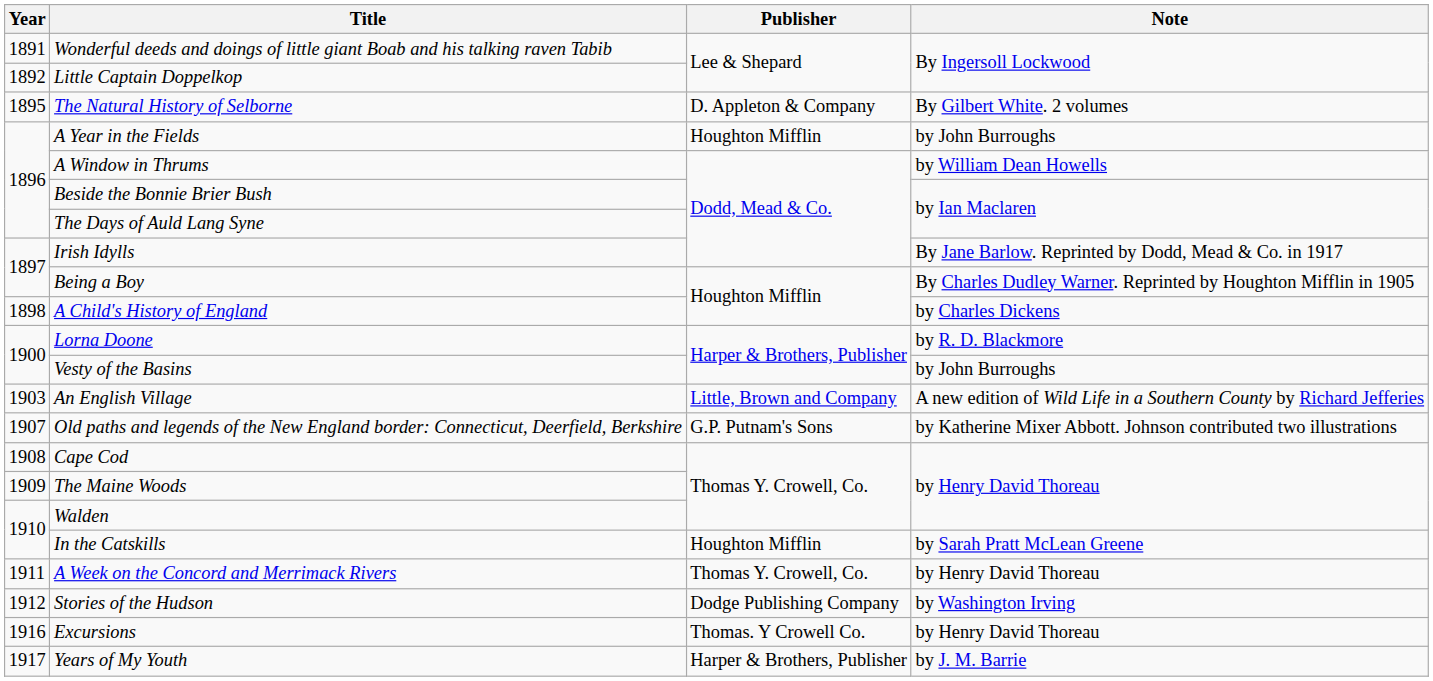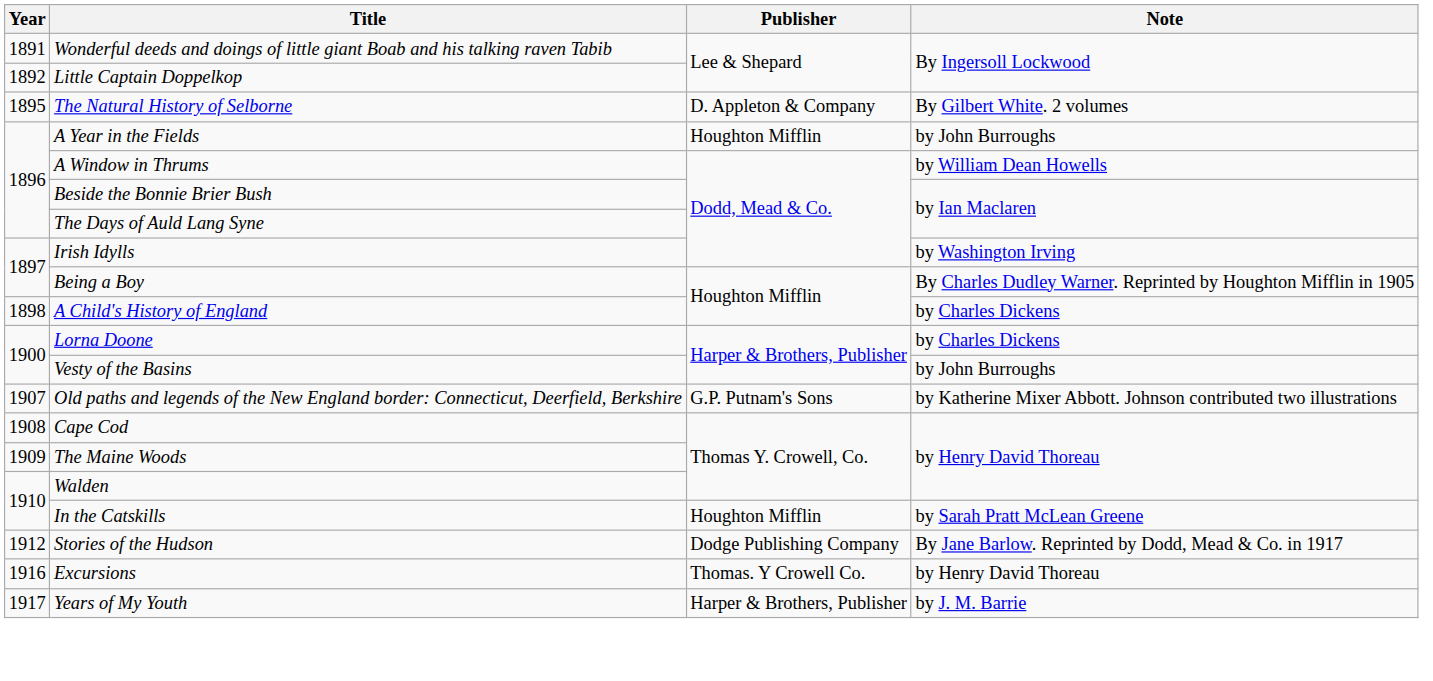 <table class="wikitable sortable">
 <tr>
 <th>Year</th>
 <th>Title</th>
 <th>Publisher</th>
 <th>Note</th>
 </tr>
 <tr>
 <td>1891</td>
 <td><em>Wonderful deeds and doings of little giant Boab and his talking raven Tabib</em></td>
 <td Rowspan=2>Lee & Shepard</td>
 <td Rowspan=2>By <a href='#'>Ingersoll Lockwood</a></td>
 </tr>
 <tr>
 <td>1892</td>
 <td><em>Little Captain Doppelkop</em></td>
 </tr>
 <tr>
 <td>1895</td>
 <td><a href='#'><em> The Natural History of Selborne</em></a></td>
 <td>D. Appleton & Company</td>
 <td>By <a href='#'>Gilbert White</a>. 2 volumes</td>
 </tr>
 <tr>
 <td Rowspan=4>1896</td>
 <td><em>A Year in the Fields</em></td>
 <td>Houghton Mifflin</td>
 <td>by John Burroughs</td>
 </tr>
 <tr>
 <td><em>A Window in Thrums</em></td>
 <td Rowspan=4><a href='#'>Dodd, Mead & Co.</a></td>
 <td>by <a href='#'>William Dean Howells</a></td>
 </tr>
 <tr>
 <td><em>Beside the Bonnie Brier Bush</em></td>
 <td Rowspan=2>by <a href='#'>Ian Maclaren</a></td>
 </tr>
 <tr>
 <td><em>The Days of Auld Lang Syne</em></td>
 </tr>
 <tr>
 <td Rowspan=2>1897</td>
 <td><em>Irish Idylls</em></td>
-<td>By <a href='#'>Jane Barlow</a>. Reprinted by Dodd, Mead & Co. in 1917</td>
+<td>by <a href='#'>Washington Irving</a></td>
 </tr>
 <tr>
 <td><em>Being a Boy</em></td>
 <td Rowspan=2>Houghton Mifflin</td>
 <td>By <a href='#'>Charles Dudley Warner</a>. Reprinted by Houghton Mifflin in 1905</td>
 </tr>
 <tr>
 <td>1898</td>
 <td><em><a href='#'>A Child's History of England</a></em></td>
 <td>by <a href='#'>Charles Dickens</a></td>
 </tr>
 <tr>
 <td Rowspan=2>1900</td>
 <td><em><a href='#'>Lorna Doone</a></em></td>
 <td Rowspan=2><a href='#'>Harper & Brothers, Publisher</a></td>
-<td>by <a href='#'>R. D. Blackmore</a></td>
+<td>by <a href='#'>Charles Dickens</a></td>
 </tr>
 <tr>
 <td><em>Vesty of the Basins</em></td>
 <td>by John Burroughs</td>
-</tr>
-<tr>
-<td>1903</td>
-<td><em>An English Village</em></td>
-<td><a href='#'>Little, Brown and Company</a></td>
-<td>A new edition of <em>Wild Life in a Southern County</em> by <a href='#'>Richard Jefferies</a></td>
 </tr>
 <tr>
 <td>1907</td>
 <td><em>Old paths and legends of the New England border: Connecticut, Deerfield, Berkshire</em></td>
 <td>G.P. Putnam's Sons</td>
 <td>by Katherine Mixer Abbott. Johnson contributed two illustrations</td>
 </tr>
 <tr>
 <td>1908</td>
 <td><em>Cape Cod</em></td>
 <td Rowspan=3>Thomas Y. Crowell, Co.</td>
 <td Rowspan=3>by <a href='#'>Henry David Thoreau</a></td>
 </tr>
 <tr>
 <td>1909</td>
 <td><em>The Maine Woods</em></td>
 </tr>
 <tr>
 <td Rowspan=2>1910</td>
 <td><em>Walden</em></td>
 </tr>
 <tr>
 <td><em>In the Catskills</em></td>
 <td>Houghton Mifflin</td>
 <td>by <a href='#'>Sarah Pratt McLean Greene</a></td>
 </tr>
 <tr>
-<td>1911</td>
-<td><em><a href='#'>A Week on the Concord and Merrimack Rivers</a></em></td>
-<td>Thomas Y. Crowell, Co.</td>
-<td>by Henry David Thoreau</td>
-</tr>
-<tr>
 <td>1912</td>
 <td><em>Stories of the Hudson</em></td>
 <td>Dodge Publishing Company</td>
-<td>by <a href='#'>Washington Irving</a></td>
+<td>By <a href='#'>Jane Barlow</a>. Reprinted by Dodd, Mead & Co. in 1917</td>
 </tr>
 <tr>
 <td>1916</td>
 <td><em>Excursions</em></td>
 <td>Thomas. Y Crowell Co.</td>
 <td>by Henry David Thoreau</td>
 </tr>
 <tr>
 <td>1917</td>
 <td><em>Years of My Youth</em></td>
 <td>Harper & Brothers, Publisher</td>
 <td>by <a href='#'>J. M. Barrie</a></td>
 </tr>
 </table>
